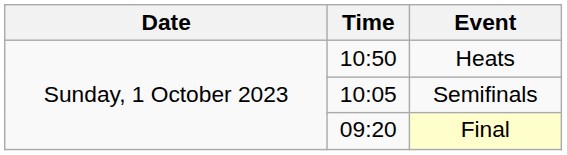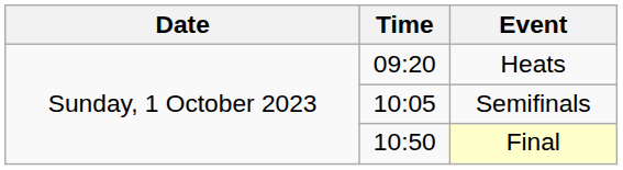 <table class = "wikitable" style="text-align:center;">
 <tr>
 <th width=220>Date</th>
 <th width=50>Time</th>
 <th width=100>Event</th>
 </tr>
 <tr>
 <td rowspan=3>Sunday, 1 October 2023</td>
-<td>10:50</td>
+<td>09:20</td>
 <td>Heats</td>
 </tr>
 <tr>
 <td>10:05</td>
 <td>Semifinals</td>
 </tr>
 <tr>
-<td>09:20</td>
+<td>10:50</td>
 <td bgcolor=ffffcc>Final</td>
 </tr>
 </table>
